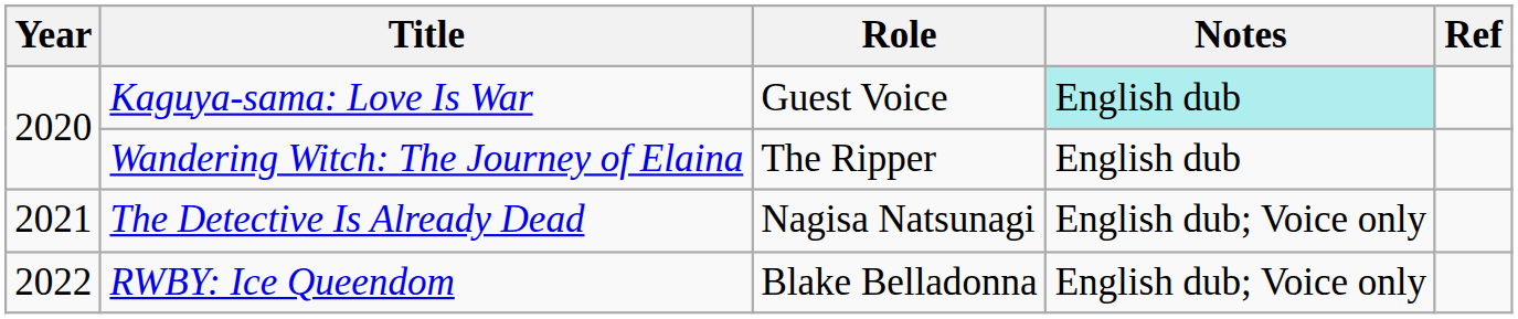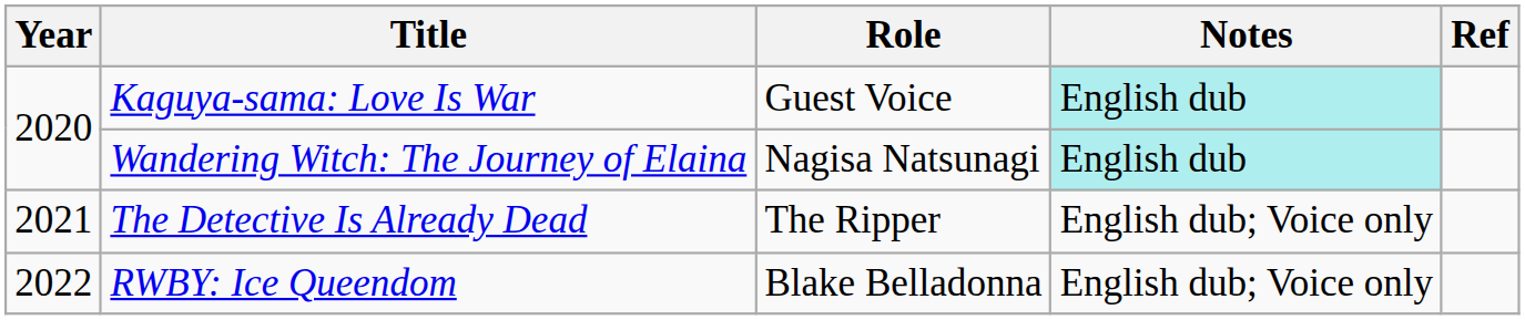 <table class="wikitable sortable plainrowheaders">
 <tr>
 <th>Year</th>
 <th>Title</th>
 <th>Role</th>
 <th class="unsortable">Notes</th>
 <th>Ref</th>
 </tr>
 <tr>
 <td Rowspan="2">2020</td>
 <td><em><a href='#'>Kaguya-sama: Love Is War</a></em></td>
 <td>Guest Voice</td>
 <td style="background: paleturquoise;">English dub </td>
 <td></td>
 </tr>
 <tr>
 <td><em><a href='#'>Wandering Witch: The Journey of Elaina</a></em></td>
-<td>The Ripper</td>
-<td>English dub</td>
+<td>Nagisa Natsunagi</td>
+<td style="background: paleturquoise;">English dub</td>
 <td></td>
 </tr>
 <tr>
 <td>2021</td>
 <td><em><a href='#'>The Detective Is Already Dead</a></em></td>
-<td>Nagisa Natsunagi</td>
+<td>The Ripper</td>
 <td>English dub; Voice only</td>
 <td></td>
 </tr>
 <tr>
 <td>2022</td>
 <td><em><a href='#'>RWBY: Ice Queendom</a></em></td>
 <td>Blake Belladonna</td>
 <td>English dub; Voice only</td>
 <td></td>
 </tr>
 </table>
